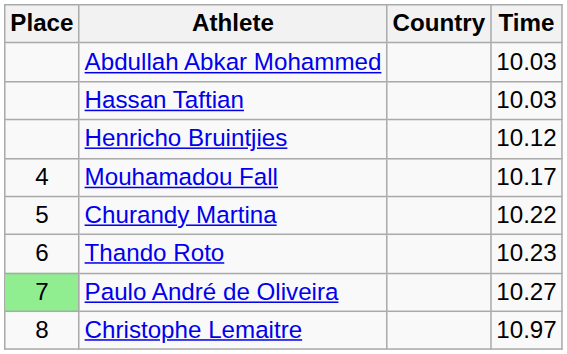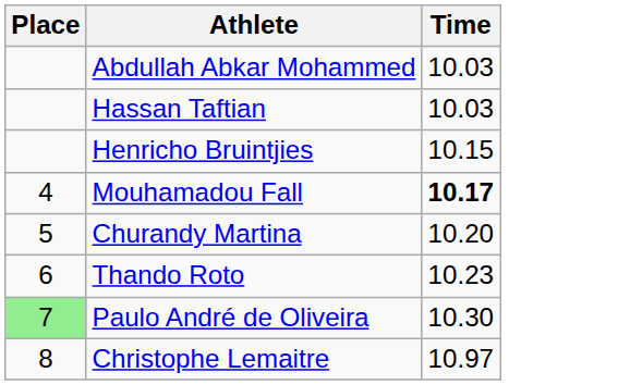 <table class="wikitable mw-datatable">
 <tr>
 <th>Place</th>
 <th>Athlete</th>
-<th>Country</th>
 <th>Time</th>
 </tr>
 <tr>
 <td align=center></td>
 <td><a href='#'>Abdullah Abkar Mohammed</a></td>
-<td></td>
 <td>10.03 <strong></strong></td>
 </tr>
 <tr>
 <td align=center></td>
 <td><a href='#'>Hassan Taftian</a></td>
-<td></td>
 <td>10.03 <strong></strong></td>
 </tr>
 <tr>
 <td align=center></td>
 <td><a href='#'>Henricho Bruintjies</a></td>
-<td></td>
-<td>10.12</td>
+<td>10.15</td>
 </tr>
 <tr>
 <td align=center>4</td>
 <td><a href='#'>Mouhamadou Fall</a></td>
-<td></td>
-<td>10.17</td>
+<td><strong>10.17</strong></td>
 </tr>
 <tr>
 <td align=center>5</td>
 <td><a href='#'>Churandy Martina</a></td>
-<td></td>
-<td>10.22</td>
+<td>10.20</td>
 </tr>
 <tr>
 <td align=center>6</td>
 <td><a href='#'>Thando Roto</a></td>
-<td></td>
 <td>10.23</td>
 </tr>
 <tr>
 <td align=center style="background: lightgreen;">7</td>
 <td><a href='#'>Paulo André de Oliveira</a></td>
-<td></td>
-<td>10.27</td>
+<td>10.30</td>
 </tr>
 <tr>
 <td align=center>8</td>
 <td><a href='#'>Christophe Lemaitre</a></td>
-<td></td>
 <td>10.97</td>
 </tr>
 </table>
